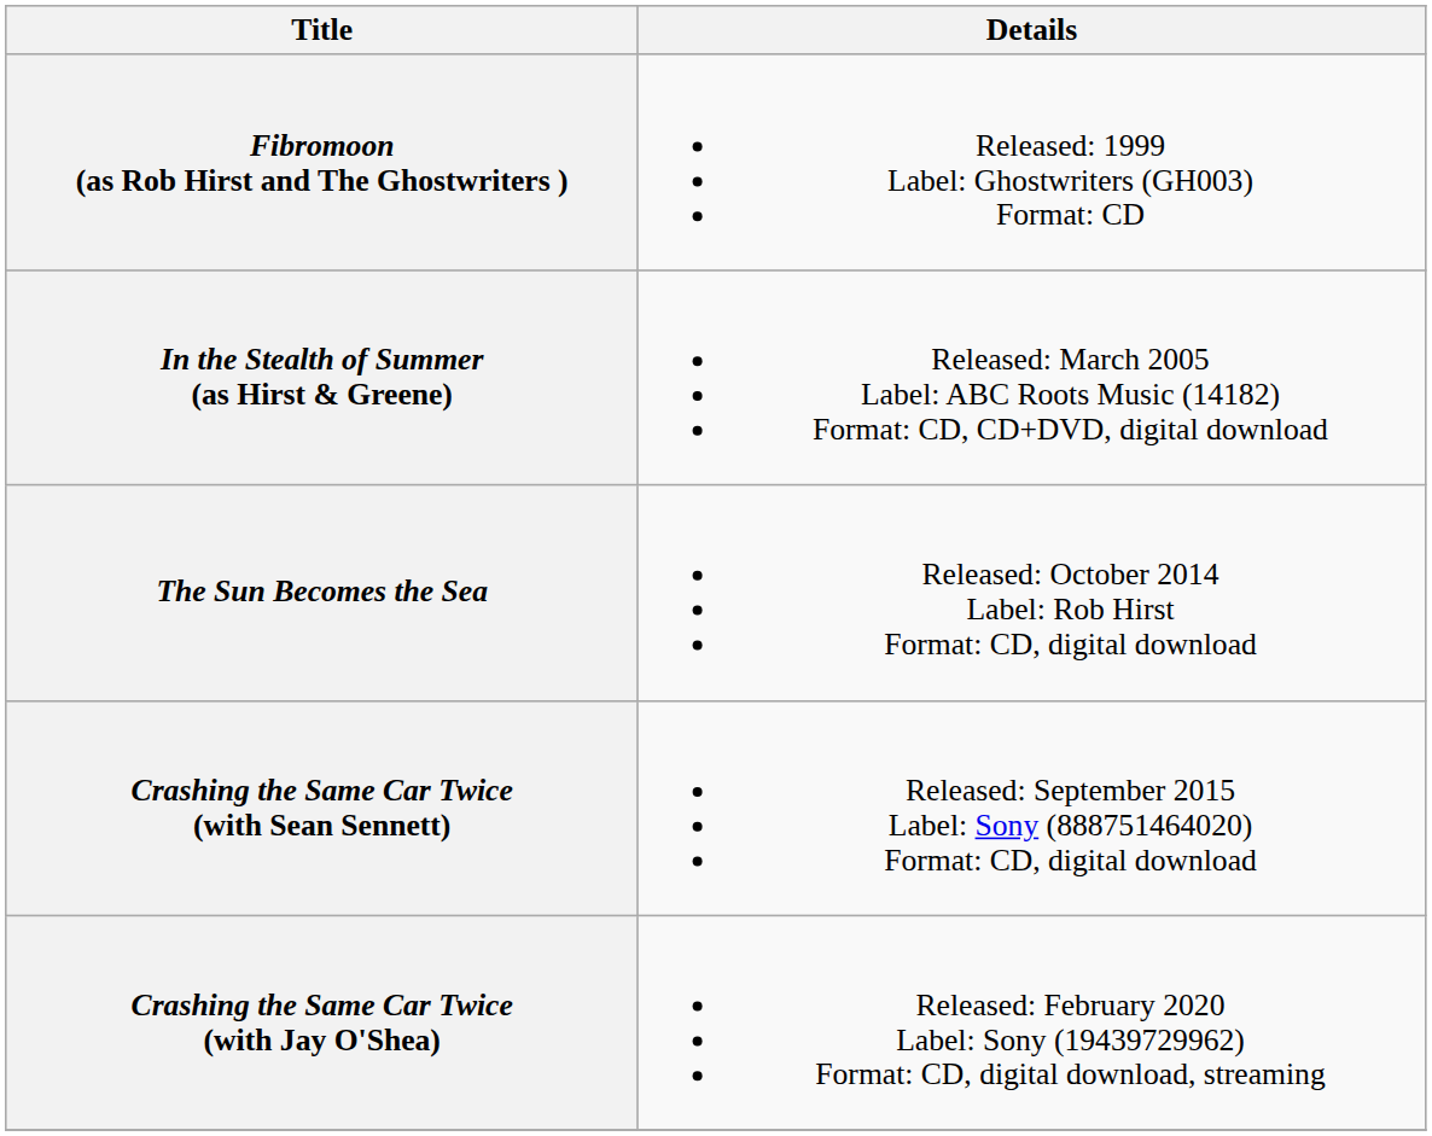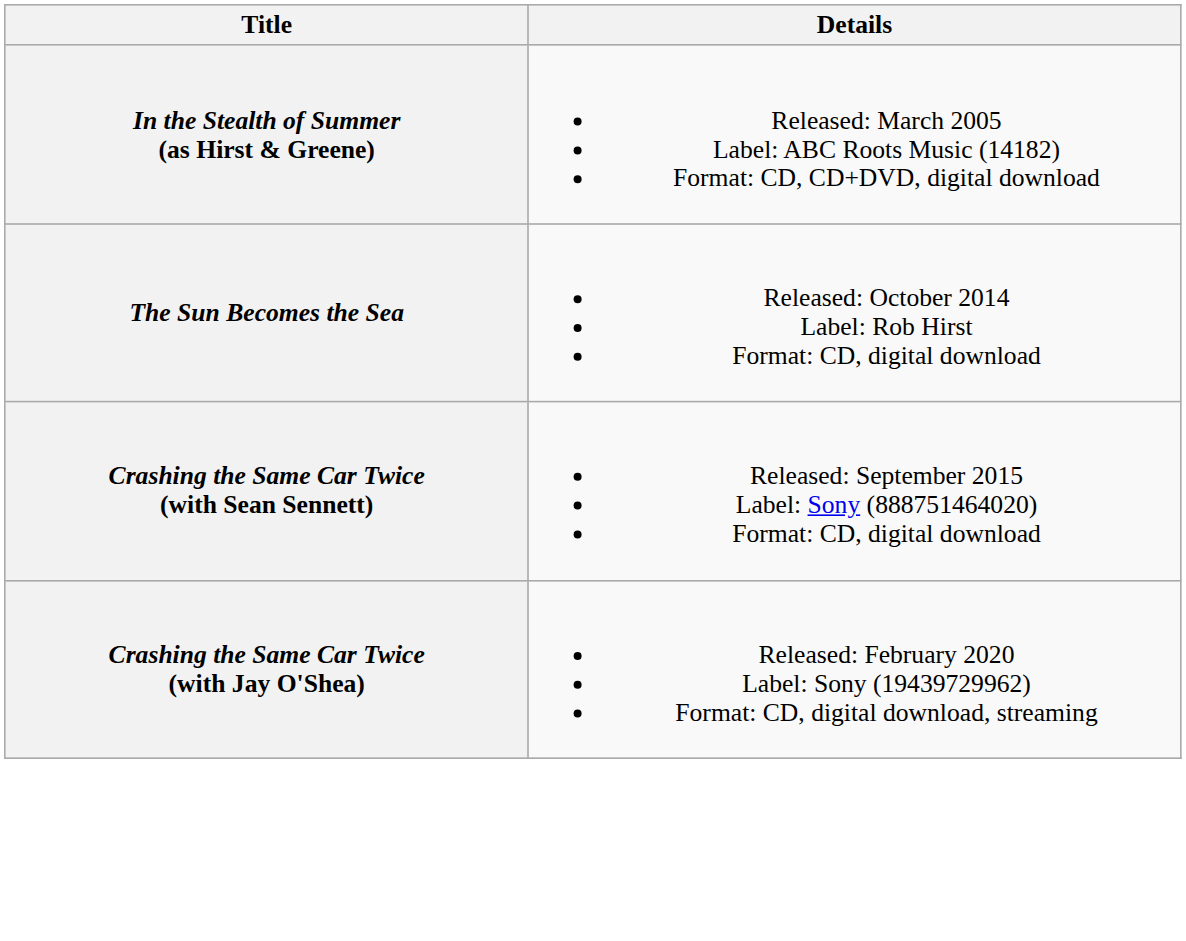 <table class="wikitable plainrowheaders" style="text-align:center;" border="1">
 <tr>
 <th scope="col" style="width:20em;">Title</th>
 <th scope="col" style="width:25em;">Details</th>
-</tr>
-<tr>
-<th scope="row"><em>Fibromoon</em> <br>(as Rob Hirst and The Ghostwriters )</th>
-<td><br><ul><li>Released: 1999</li><li>Label: Ghostwriters (GH003)</li><li>Format: CD</li></ul></td>
 </tr>
 <tr>
 <th scope="row"><em>In the Stealth of Summer</em> <br>(as Hirst & Greene)</th>
 <td><br><ul><li>Released: March 2005</li><li>Label: ABC Roots Music (14182)</li><li>Format: CD, CD+DVD, digital download</li></ul></td>
 </tr>
 <tr>
 <th scope="row"><em>The Sun Becomes the Sea</em></th>
 <td><br><ul><li>Released: October 2014</li><li>Label: Rob Hirst</li><li>Format: CD, digital download</li></ul></td>
 </tr>
 <tr>
 <th scope="row"><em>Crashing the Same Car Twice</em> <br>(with Sean Sennett)</th>
 <td><br><ul><li>Released: September 2015</li><li>Label: <a href='#'>Sony</a> (888751464020)</li><li>Format: CD, digital download</li></ul></td>
 </tr>
 <tr>
 <th scope="row"><em>Crashing the Same Car Twice</em> <br>(with Jay O'Shea)</th>
 <td><br><ul><li>Released: February 2020</li><li>Label: Sony (19439729962)</li><li>Format: CD, digital download, streaming</li></ul></td>
 </tr>
 <tr>
 </tr>
 </table>
